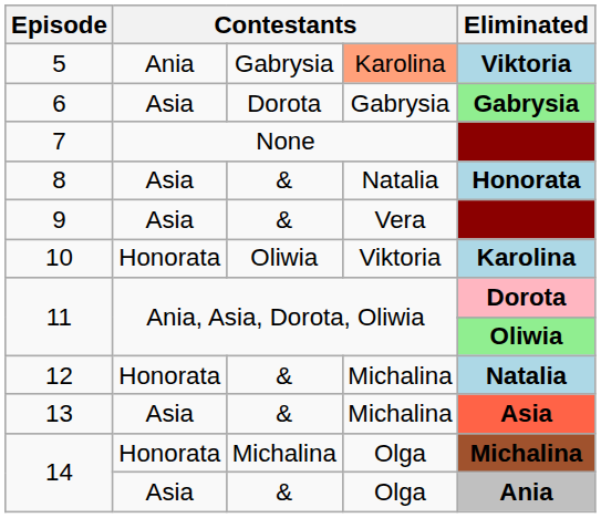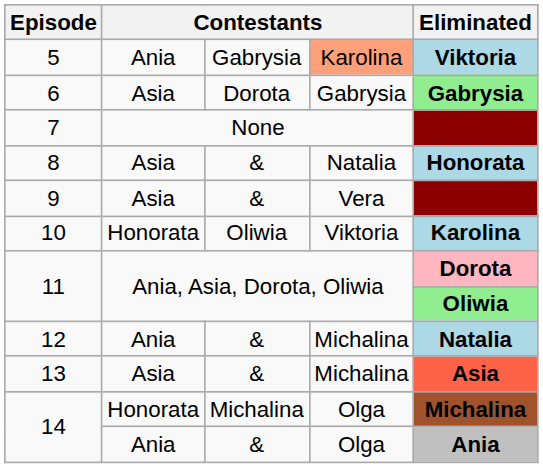 <table class="wikitable" border="2" style="text-align:center; font-size:85%;">
 <tr>
 <th>Episode</th>
 <th colspan="3">Contestants</th>
 <th>Eliminated</th>
 </tr>
 <tr>
 <td>5</td>
 <td>Ania</td>
 <td>Gabrysia</td>
 <td style="background: lightsalmon;">Karolina</td>
 <td style="background:lightblue;"><strong>Viktoria</strong></td>
 </tr>
 <tr>
 <td>6</td>
 <td>Asia</td>
 <td>Dorota</td>
 <td>Gabrysia</td>
 <td style="background:lightgreen;"><strong>Gabrysia</strong></td>
 </tr>
 <tr>
 <td>7</td>
 <td colspan="3">None</td>
 <td style="background:darkred;"><strong></strong></td>
 </tr>
 <tr>
 <td>8</td>
 <td>Asia</td>
 <td>&</td>
 <td>Natalia</td>
 <td style="background:lightblue;"><strong>Honorata</strong></td>
 </tr>
 <tr>
 <td>9</td>
 <td>Asia</td>
 <td>&</td>
 <td>Vera</td>
 <td style="background:darkred;"><strong></strong></td>
 </tr>
 <tr>
 <td>10</td>
 <td>Honorata</td>
 <td>Oliwia</td>
 <td>Viktoria</td>
 <td style="background:lightblue;"><strong>Karolina</strong></td>
 </tr>
 <tr>
 <td rowspan="2">11</td>
 <td rowspan="2" colspan="3">Ania, Asia, Dorota, Oliwia</td>
 <td style="background:lightpink;"><strong>Dorota</strong></td>
 </tr>
 <tr>
 <td style="background:lightgreen;"><strong>Oliwia</strong></td>
 </tr>
 <tr>
 <td>12</td>
-<td>Honorata</td>
+<td>Ania</td>
 <td>&</td>
 <td>Michalina</td>
 <td style="background:lightblue;"><strong>Natalia</strong></td>
 </tr>
 <tr>
 <td>13</td>
 <td>Asia</td>
 <td>&</td>
 <td>Michalina</td>
 <td style="background:tomato;"><strong>Asia</strong></td>
 </tr>
 <tr>
 <td rowspan="2">14</td>
 <td>Honorata</td>
 <td>Michalina</td>
 <td>Olga</td>
 <td style="background:sienna;"><strong>Michalina</strong></td>
 </tr>
 <tr>
-<td>Asia</td>
+<td>Ania</td>
 <td>&</td>
 <td>Olga</td>
 <td style="background:silver;"><strong>Ania</strong></td>
 </tr>
 </table>
